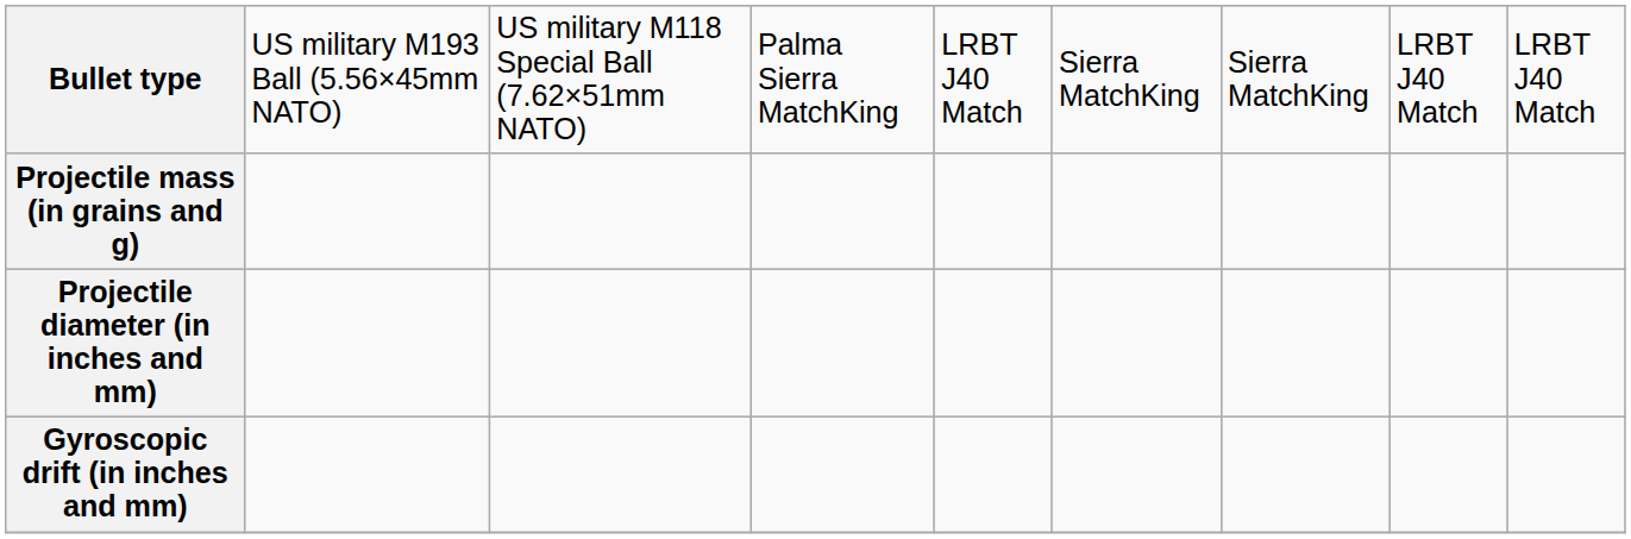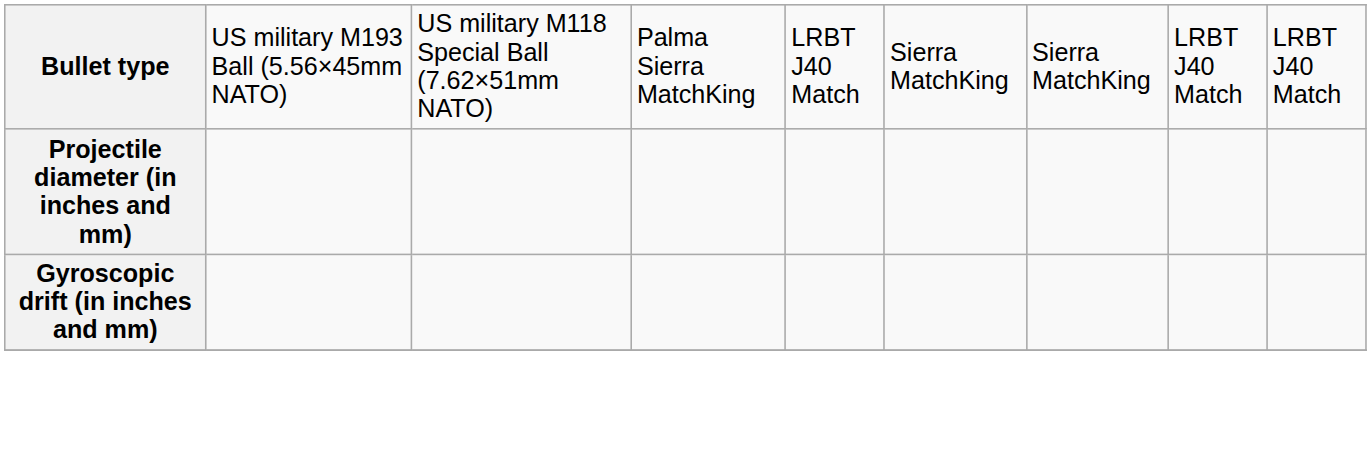 <table class="wikitable">
 <tr>
 <th>Bullet type</th>
 <td>US military M193 Ball (5.56×45mm NATO)</td>
 <td>US military M118 Special Ball (7.62×51mm NATO)</td>
 <td>Palma Sierra MatchKing</td>
 <td>LRBT J40 Match</td>
 <td>Sierra MatchKing</td>
 <td>Sierra MatchKing</td>
 <td>LRBT J40 Match</td>
 <td>LRBT J40 Match</td>
-</tr>
-<tr>
-<th>Projectile mass (in grains and g)</th>
-<td></td>
-<td></td>
-<td></td>
-<td></td>
-<td></td>
-<td></td>
-<td></td>
-<td></td>
 </tr>
 <tr>
 <th>Projectile diameter (in inches and mm)</th>
 <td></td>
 <td></td>
 <td></td>
 <td></td>
 <td></td>
 <td></td>
 <td></td>
 <td></td>
 </tr>
 <tr>
 <th>Gyroscopic drift (in inches and mm)</th>
 <td></td>
 <td></td>
 <td></td>
 <td></td>
 <td></td>
 <td></td>
 <td></td>
 <td></td>
 </tr>
 <tr>
 </tr>
 </table>
